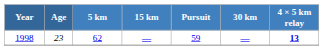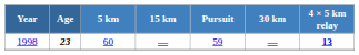 <table class="wikitable" style="font-size:95%; text-align:center; border:grey solid 1px; border-collapse:collapse; background:#ffffff;">
 <tr>
 <th style="background-color:#369; color:white; width:60px;"> Year </th>
 <th style="background-color:#369; color:white; width:40px;"> Age </th>
 <th style="background-color:#4180be; color:white; width:75px;"> 5 km </th>
 <th style="background-color:#4180be; color:white; width:75px;"> 15 km </th>
 <th style="background-color:#4180be; color:white; width:75px;"> Pursuit </th>
 <th style="background-color:#4180be; color:white; width:75px;"> 30 km </th>
 <th style="background-color:#4180be; color:white; width:75px;"> 4 × 5 km <br> relay </th>
 </tr>
 <tr>
 <td><a href='#'>1998</a></td>
-<td><em>23</em></td>
-<td><a href='#'>62</a></td>
+<td><strong><em>23</em></strong></td>
+<td><a href='#'>60</a></td>
 <td><a href='#'>—</a></td>
 <td><a href='#'>59</a></td>
 <td><a href='#'>—</a></td>
 <td><strong><a href='#'>13</a></strong></td>
 </tr>
 <tr>
 </tr>
 </table>
